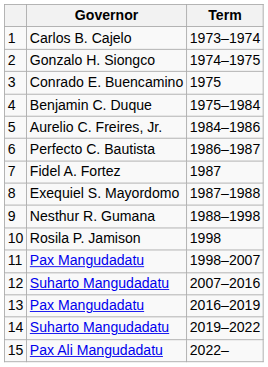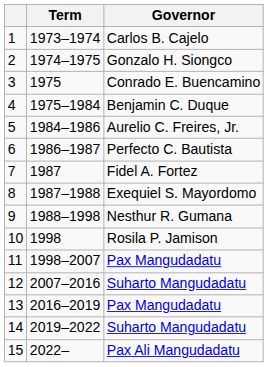 <table class="wikitable sortable">
 <tr>
 <th></th>
+<th>Term</th>
 <th>Governor</th>
-<th>Term</th>
 </tr>
 <tr>
 <td>1</td>
+<td>1973–1974</td>
 <td>Carlos B. Cajelo</td>
-<td>1973–1974</td>
 </tr>
 <tr>
 <td>2</td>
+<td>1974–1975</td>
 <td>Gonzalo H. Siongco</td>
-<td>1974–1975</td>
 </tr>
 <tr>
 <td>3</td>
+<td>1975</td>
 <td>Conrado E. Buencamino</td>
-<td>1975</td>
 </tr>
 <tr>
 <td>4</td>
+<td>1975–1984</td>
 <td>Benjamin C. Duque</td>
-<td>1975–1984</td>
 </tr>
 <tr>
 <td>5</td>
+<td>1984–1986</td>
 <td>Aurelio C. Freires, Jr.</td>
-<td>1984–1986</td>
 </tr>
 <tr>
 <td>6</td>
+<td>1986–1987</td>
 <td>Perfecto C. Bautista</td>
-<td>1986–1987</td>
 </tr>
 <tr>
 <td>7</td>
+<td>1987</td>
 <td>Fidel A. Fortez</td>
-<td>1987</td>
 </tr>
 <tr>
 <td>8</td>
+<td>1987–1988</td>
 <td>Exequiel S. Mayordomo</td>
-<td>1987–1988</td>
 </tr>
 <tr>
 <td>9</td>
+<td>1988–1998</td>
 <td>Nesthur R. Gumana</td>
-<td>1988–1998</td>
 </tr>
 <tr>
 <td>10</td>
+<td>1998</td>
 <td>Rosila P. Jamison</td>
-<td>1998</td>
 </tr>
 <tr>
 <td>11</td>
+<td>1998–2007</td>
 <td><a href='#'>Pax Mangudadatu</a></td>
-<td>1998–2007</td>
 </tr>
 <tr>
 <td>12</td>
+<td>2007–2016</td>
 <td><a href='#'>Suharto Mangudadatu</a></td>
-<td>2007–2016</td>
 </tr>
 <tr>
 <td>13</td>
+<td>2016–2019</td>
 <td><a href='#'>Pax Mangudadatu</a></td>
-<td>2016–2019</td>
 </tr>
 <tr>
 <td>14</td>
+<td>2019–2022</td>
 <td><a href='#'>Suharto Mangudadatu</a></td>
-<td>2019–2022</td>
 </tr>
 <tr>
 <td>15</td>
+<td>2022–</td>
 <td><a href='#'>Pax Ali Mangudadatu</a></td>
-<td>2022–</td>
 </tr>
 </table>
